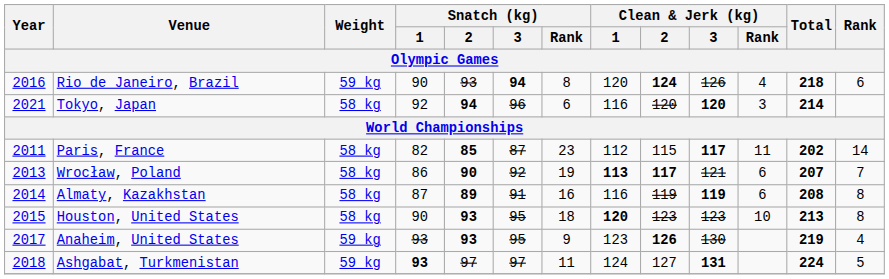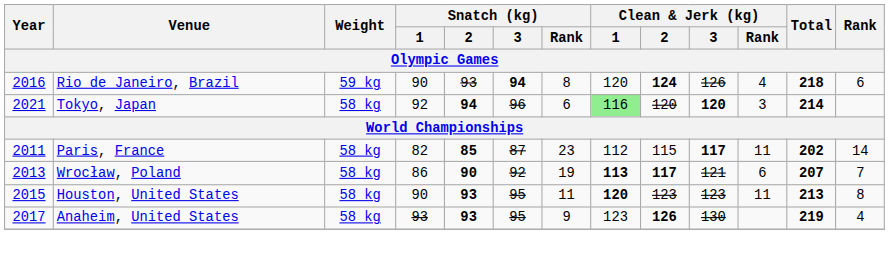 <table class="wikitable" style="text-align:center;">
 <tr>
 <th rowspan=2 width=40>Year</th>
 <th rowspan=2 width=250>Venue</th>
 <th rowspan=2 width=60>Weight</th>
 <th colspan=4>Snatch (kg)</th>
 <th colspan=4>Clean & Jerk (kg)</th>
 <th rowspan=2 width=40>Total</th>
 <th rowspan=2 width=40>Rank</th>
 </tr>
 <tr>
 <th width=40>1</th>
 <th width=40>2</th>
 <th width=40>3</th>
 <th width=40>Rank</th>
 <th width=40>1</th>
 <th width=40>2</th>
 <th width=40>3</th>
 <th width=40>Rank</th>
 </tr>
 <tr>
 <th colspan=13><a href='#'>Olympic Games</a></th>
 </tr>
 <tr>
 <td><a href='#'>2016</a></td>
 <td align=left> <a href='#'>Rio de Janeiro</a>, <a href='#'>Brazil</a></td>
 <td><a href='#'>59 kg</a></td>
 <td>90</td>
 <td><s>93</s></td>
 <td><strong>94</strong></td>
 <td>8</td>
 <td>120</td>
 <td><strong>124</strong></td>
 <td><s>126</s></td>
 <td>4</td>
 <td><strong>218</strong></td>
 <td>6</td>
 </tr>
 <tr>
 <td><a href='#'>2021</a></td>
 <td align=left> <a href='#'>Tokyo</a>, <a href='#'>Japan</a></td>
 <td><a href='#'>58 kg</a></td>
 <td>92</td>
 <td><strong>94</strong></td>
 <td><s>96</s></td>
 <td>6</td>
-<td>116</td>
+<td style="background: lightgreen;">116</td>
 <td><s>120</s></td>
 <td><strong>120</strong></td>
 <td>3</td>
 <td><strong>214</strong></td>
 <td></td>
 </tr>
 <tr>
 <th colspan=13><a href='#'>World Championships</a></th>
 </tr>
 <tr>
 <td><a href='#'>2011</a></td>
 <td align=left> <a href='#'>Paris</a>, <a href='#'>France</a></td>
 <td><a href='#'>58 kg</a></td>
 <td>82</td>
 <td><strong>85</strong></td>
 <td><s> 87</s></td>
 <td>23</td>
 <td>112</td>
 <td>115</td>
 <td><strong>117</strong></td>
 <td>11</td>
 <td><strong>202</strong></td>
 <td>14</td>
 </tr>
 <tr>
 <td><a href='#'>2013</a></td>
 <td align=left> <a href='#'>Wrocław</a>, <a href='#'>Poland</a></td>
 <td><a href='#'>58 kg</a></td>
 <td>86</td>
 <td><strong>90</strong></td>
 <td><s> 92</s></td>
 <td>19</td>
 <td><strong>113</strong></td>
 <td><strong>117</strong></td>
 <td><s>121</s></td>
 <td>6</td>
 <td><strong>207</strong></td>
 <td>7</td>
 </tr>
 <tr>
-<td><a href='#'>2014</a></td>
-<td align=left> <a href='#'>Almaty</a>, <a href='#'>Kazakhstan</a></td>
-<td><a href='#'>58 kg</a></td>
-<td>87</td>
-<td><strong>89</strong></td>
-<td><s> 91</s></td>
-<td>16</td>
-<td>116</td>
-<td><s>119</s></td>
-<td><strong>119</strong></td>
-<td>6</td>
-<td><strong>208</strong></td>
-<td>8</td>
-</tr>
-<tr>
 <td><a href='#'>2015</a></td>
 <td align=left> <a href='#'>Houston</a>, <a href='#'>United States</a></td>
 <td><a href='#'>58 kg</a></td>
 <td>90</td>
 <td><strong>93</strong></td>
 <td><s>95</s></td>
-<td>18</td>
+<td>11</td>
 <td><strong>120</strong></td>
 <td><s>123</s></td>
 <td><s>123</s></td>
-<td>10</td>
+<td>11</td>
 <td><strong>213</strong></td>
 <td>8</td>
 </tr>
 <tr>
 <td><a href='#'>2017</a></td>
 <td align=left> <a href='#'>Anaheim</a>, <a href='#'>United States</a></td>
-<td><a href='#'>59 kg</a></td>
+<td><a href='#'>58 kg</a></td>
 <td><s>93</s></td>
 <td><strong>93</strong></td>
 <td><s>95</s></td>
 <td>9</td>
 <td>123</td>
 <td><strong>126</strong></td>
 <td><s>130</s></td>
 <td></td>
 <td><strong>219</strong></td>
 <td>4</td>
 </tr>
 <tr>
-<td><a href='#'>2018</a></td>
-<td align=left> <a href='#'>Ashgabat</a>, <a href='#'>Turkmenistan</a></td>
-<td><a href='#'>59 kg</a></td>
-<td><strong>93</strong></td>
-<td><s>97</s></td>
-<td><s>97</s></td>
-<td>11</td>
-<td>124</td>
-<td>127</td>
-<td><strong>131</strong></td>
-<td></td>
-<td><strong>224</strong></td>
-<td>5</td>
-</tr>
-<tr>
 </tr>
 </table>
